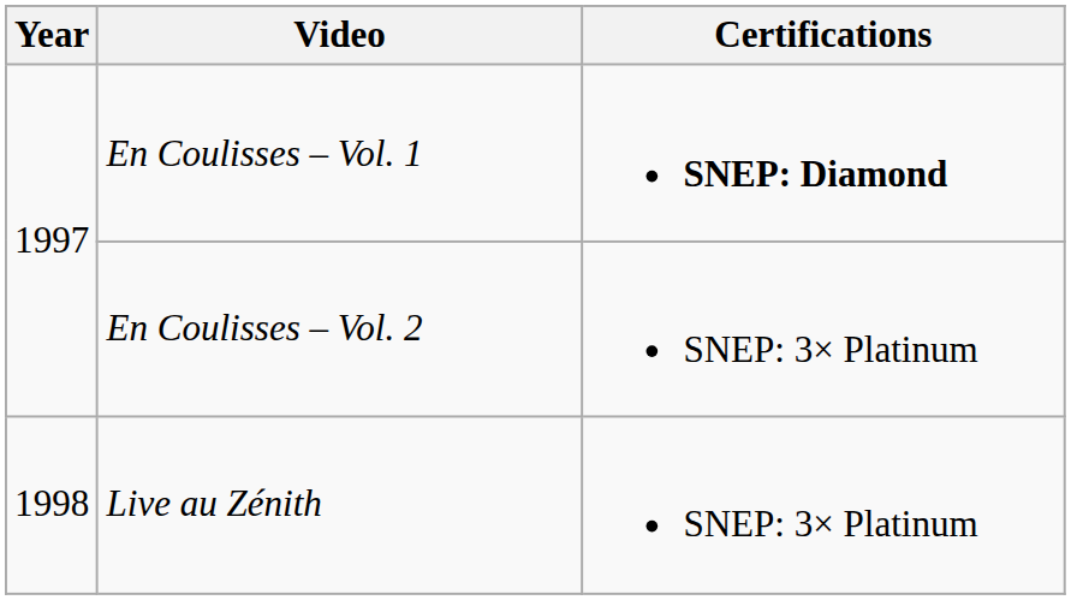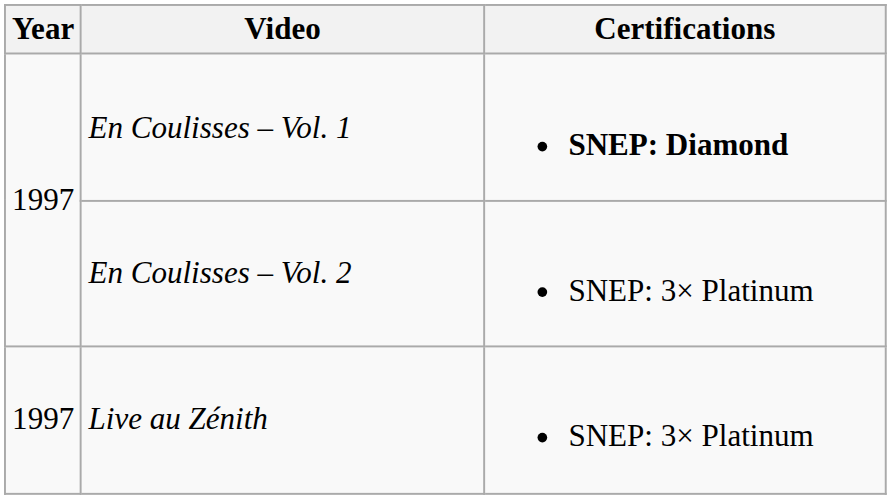 <table class="wikitable">
 <tr>
 <th>Year</th>
 <th width="200">Video</th>
 <th width="200">Certifications</th>
 </tr>
 <tr>
 <td rowspan="2">1997</td>
 <td><em>En Coulisses – Vol. 1</em></td>
 <td><strong><br><ul><li>SNEP: Diamond</li></ul></strong></td>
 </tr>
 <tr>
 <td><em>En Coulisses – Vol. 2</em></td>
 <td><br><ul><li>SNEP: 3× Platinum</li></ul></td>
 </tr>
 <tr>
-<td>1998</td>
+<td>1997</td>
 <td><em>Live au Zénith</em></td>
 <td><br><ul><li>SNEP: 3× Platinum</li></ul></td>
 </tr>
 </table>
